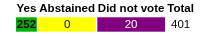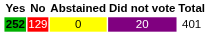 <table align="center" class="standard">
 <tr>
 <th><strong>Yes</strong></th>
+<th>No</th>
 <th>Abstained</th>
 <th>Did not vote</th>
 <th><strong>Total</strong></th>
 </tr>
 <tr ---->
 <td align=center bgcolor=#00B000><strong>252</strong></td>
+<td align=center bgcolor=red style="color:white;">129</td>
 <td align=center bgcolor=yellow>0</td>
 <td align=center bgcolor=purple style="color:white;">20</td>
 <td align=center>401</td>
 </tr>
 </table>
